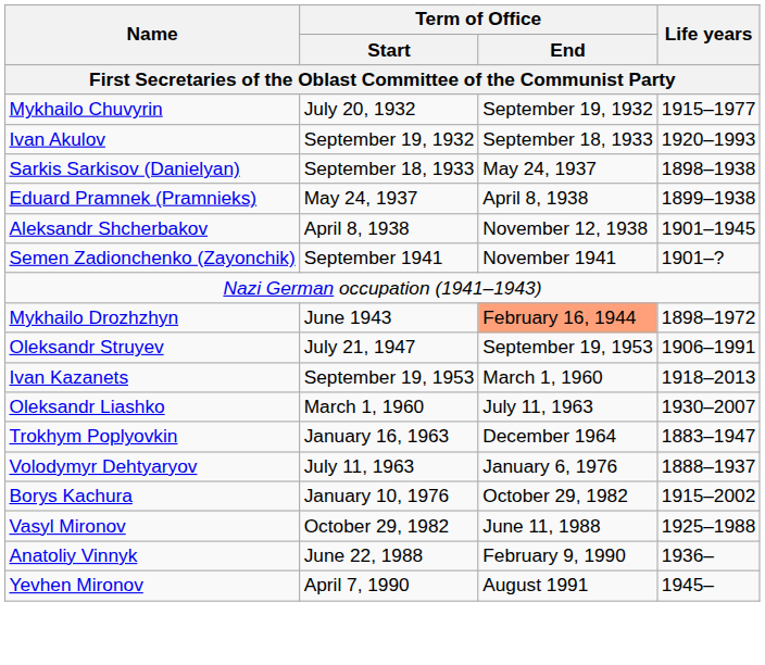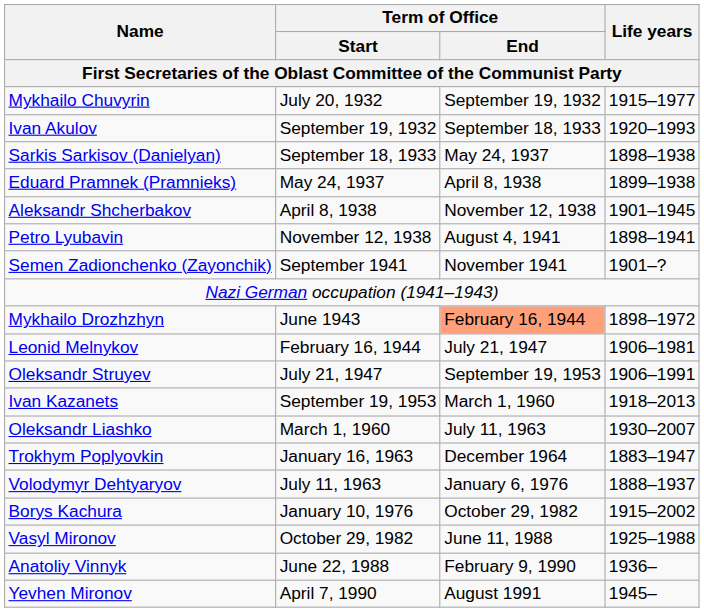 <table class="wikitable">
 <tr>
 <th rowspan="2">Name</th>
 <th colspan="2">Term of Office</th>
 <th rowspan="2">Life years</th>
 </tr>
 <tr>
 <th>Start</th>
 <th>End</th>
 </tr>
 <tr>
 <th colspan="4">First Secretaries of the Oblast Committee of the Communist Party</th>
 </tr>
 <tr>
 <td><a href='#'>Mykhailo Chuvyrin</a></td>
 <td>July 20, 1932</td>
 <td>September 19, 1932</td>
 <td>1915–1977</td>
 </tr>
 <tr>
 <td><a href='#'>Ivan Akulov</a></td>
 <td>September 19, 1932</td>
 <td>September 18, 1933</td>
 <td>1920–1993</td>
 </tr>
 <tr>
 <td><a href='#'>Sarkis Sarkisov (Danielyan)</a></td>
 <td>September 18, 1933</td>
 <td>May 24, 1937</td>
 <td>1898–1938</td>
 </tr>
 <tr>
 <td><a href='#'>Eduard Pramnek (Pramnieks)</a></td>
 <td>May 24, 1937</td>
 <td>April 8, 1938</td>
 <td>1899–1938</td>
 </tr>
 <tr>
 <td><a href='#'>Aleksandr Shcherbakov</a></td>
 <td>April 8, 1938</td>
 <td>November 12, 1938</td>
 <td>1901–1945</td>
 </tr>
 <tr>
+<td><a href='#'>Petro Lyubavin</a></td>
+<td>November 12, 1938</td>
+<td>August 4, 1941</td>
+<td>1898–1941</td>
+</tr>
+<tr>
 <td><a href='#'>Semen Zadionchenko (Zayonchik)</a></td>
 <td>September 1941</td>
 <td>November 1941</td>
 <td>1901–?</td>
 </tr>
 <tr>
 <td colspan="4" align=center><em><a href='#'>Nazi German</a> occupation (1941–1943)</em></td>
 </tr>
 <tr>
 <td><a href='#'>Mykhailo Drozhzhyn</a></td>
 <td>June 1943</td>
 <td style="background: lightsalmon;">February 16, 1944</td>
 <td>1898–1972</td>
+</tr>
+<tr>
+<td><a href='#'>Leonid Melnykov</a></td>
+<td>February 16, 1944</td>
+<td>July 21, 1947</td>
+<td>1906–1981</td>
 </tr>
 <tr>
 <td><a href='#'>Oleksandr Struyev</a></td>
 <td>July 21, 1947</td>
 <td>September 19, 1953</td>
 <td>1906–1991</td>
 </tr>
 <tr>
 <td><a href='#'>Ivan Kazanets</a></td>
 <td>September 19, 1953</td>
 <td>March 1, 1960</td>
 <td>1918–2013</td>
 </tr>
 <tr>
 <td><a href='#'>Oleksandr Liashko</a></td>
 <td>March 1, 1960</td>
 <td>July 11, 1963</td>
 <td>1930–2007</td>
 </tr>
 <tr>
 <td><a href='#'>Trokhym Poplyovkin</a></td>
 <td>January 16, 1963</td>
 <td>December 1964</td>
 <td>1883–1947</td>
 </tr>
 <tr>
 <td><a href='#'>Volodymyr Dehtyaryov</a></td>
 <td>July 11, 1963</td>
 <td>January 6, 1976</td>
 <td>1888–1937</td>
 </tr>
 <tr>
 <td><a href='#'>Borys Kachura</a></td>
 <td>January 10, 1976</td>
 <td>October 29, 1982</td>
 <td>1915–2002</td>
 </tr>
 <tr>
 <td><a href='#'>Vasyl Mironov</a></td>
 <td>October 29, 1982</td>
 <td>June 11, 1988</td>
 <td>1925–1988</td>
 </tr>
 <tr>
 <td><a href='#'>Anatoliy Vinnyk</a></td>
 <td>June 22, 1988</td>
 <td>February 9, 1990</td>
 <td>1936–</td>
 </tr>
 <tr>
 <td><a href='#'>Yevhen Mironov</a></td>
 <td>April 7, 1990</td>
 <td>August 1991</td>
 <td>1945–</td>
 </tr>
 </table>
